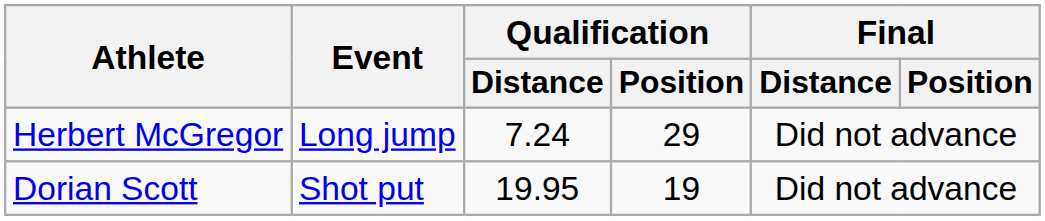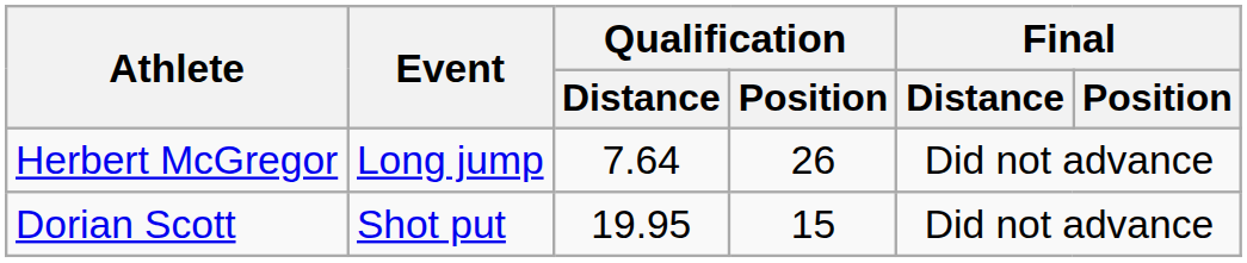 <table class=wikitable style="font-size:90%">
 <tr>
 <th rowspan="2">Athlete</th>
 <th rowspan="2">Event</th>
 <th colspan="2">Qualification</th>
 <th colspan="2">Final</th>
 </tr>
 <tr style="font-size:95%">
 <th>Distance</th>
 <th>Position</th>
 <th>Distance</th>
 <th>Position</th>
 </tr>
 <tr align=center>
 <td align=left><a href='#'>Herbert McGregor</a></td>
 <td align=left><a href='#'>Long jump</a></td>
-<td>7.24</td>
-<td>29</td>
+<td>7.64</td>
+<td>26</td>
 <td colspan=2>Did not advance</td>
 </tr>
 <tr align=center>
 <td align=left><a href='#'>Dorian Scott</a></td>
 <td align=left><a href='#'>Shot put</a></td>
 <td>19.95</td>
-<td>19</td>
+<td>15</td>
 <td colspan=2>Did not advance</td>
 </tr>
 </table>
